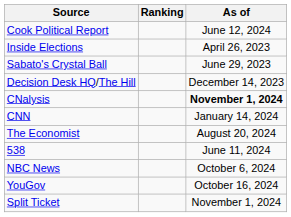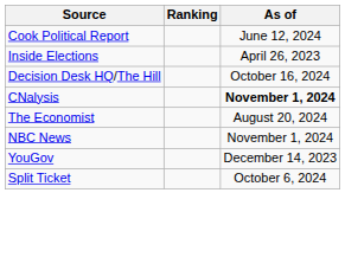 <table class="wikitable" style="text-align:center">
 <tr>
 <th>Source</th>
 <th>Ranking</th>
 <th>As of</th>
 </tr>
 <tr>
 <td align=left><a href='#'>Cook Political Report</a></td>
 <td></td>
 <td>June 12, 2024</td>
 </tr>
 <tr>
 <td align=left><a href='#'>Inside Elections</a></td>
 <td></td>
 <td>April 26, 2023</td>
 </tr>
 <tr>
-<td align=left><a href='#'>Sabato's Crystal Ball</a></td>
-<td></td>
-<td>June 29, 2023</td>
-</tr>
-<tr>
 <td align=left><a href='#'>Decision Desk HQ</a>/<a href='#'>The Hill</a></td>
 <td></td>
-<td>December 14, 2023</td>
+<td>October 16, 2024</td>
 </tr>
 <tr>
 <td align=left><a href='#'>CNalysis</a></td>
 <td></td>
 <td><strong>November 1, 2024</strong></td>
 </tr>
 <tr>
-<td align=left><a href='#'>CNN</a></td>
-<td></td>
-<td>January 14, 2024</td>
-</tr>
-<tr>
 <td align=left><a href='#'>The Economist</a></td>
 <td></td>
 <td>August 20, 2024</td>
 </tr>
 <tr>
-<td align="left"><a href='#'>538</a></td>
-<td></td>
-<td>June 11, 2024</td>
-</tr>
-<tr>
 <td align="left"><a href='#'>NBC News</a></td>
 <td></td>
-<td>October 6, 2024</td>
+<td>November 1, 2024</td>
 </tr>
 <tr>
 <td align="left"><a href='#'>YouGov</a></td>
 <td></td>
-<td>October 16, 2024</td>
+<td>December 14, 2023</td>
 </tr>
 <tr>
 <td align="left"><a href='#'>Split Ticket</a></td>
 <td></td>
-<td>November 1, 2024</td>
+<td>October 6, 2024</td>
 </tr>
 </table>
